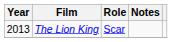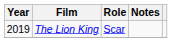 <table class="wikitable">
 <tr>
 <th>Year</th>
 <th>Film</th>
 <th>Role</th>
 <th>Notes</th>
 <th class="unsortable"></th>
 </tr>
 <tr>
-<td>2013</td>
+<td>2019</td>
 <td><em><a href='#'>The Lion King</a></em></td>
 <td><a href='#'>Scar</a></td>
 <td></td>
 <td></td>
 </tr>
 <tr>
 </tr>
 </table>
